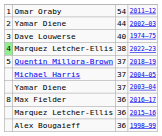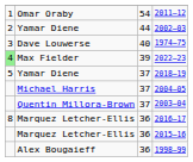 <table class="wikitable">
 <tr>
 </tr>
 <tr>
 <td>1</td>
 <td>Omar Oraby</td>
 <td>54</td>
 <td style="font-size:80%;"><a href='#'>2011–12</a></td>
 </tr>
 <tr>
 <td>2</td>
 <td>Yamar Diene</td>
 <td>44</td>
 <td style="font-size:80%;"><a href='#'>2002–03</a></td>
 </tr>
 <tr>
 <td>3</td>
 <td>Dave Louwerse</td>
 <td>40</td>
 <td style="font-size:80%;"><a href='#'>1974–75</a></td>
 </tr>
 <tr>
 <td style="background: lightgreen;">4</td>
-<td>Marquez Letcher-Ellis</td>
-<td>38</td>
+<td>Max Fielder</td>
+<td>39</td>
 <td style="font-size:80%;"><a href='#'>2022–23</a></td>
 </tr>
 <tr>
 <td>5</td>
-<td><a href='#'>Quentin Millora-Brown</a></td>
+<td>Yamar Diene</td>
 <td>37</td>
 <td style="font-size:80%;"><a href='#'>2018–19</a></td>
 </tr>
 <tr>
 <td></td>
 <td><a href='#'>Michael Harris</a></td>
 <td>37</td>
 <td style="font-size:80%;"><a href='#'>2004–05</a></td>
 </tr>
 <tr>
 <td></td>
-<td>Yamar Diene</td>
+<td><a href='#'>Quentin Millora-Brown</a></td>
 <td>37</td>
 <td style="font-size:80%;"><a href='#'>2003–04</a></td>
 </tr>
 <tr>
 <td>8</td>
-<td>Max Fielder</td>
+<td>Marquez Letcher-Ellis</td>
 <td>36</td>
 <td style="font-size:80%;"><a href='#'>2016–17</a></td>
 </tr>
 <tr>
 <td></td>
 <td>Marquez Letcher-Ellis</td>
 <td>36</td>
 <td style="font-size:80%;"><a href='#'>2015–16</a></td>
 </tr>
 <tr>
 <td></td>
 <td>Alex Bougaieff</td>
 <td>36</td>
 <td style="font-size:80%;"><a href='#'>1998–99</a></td>
 </tr>
 </table>
